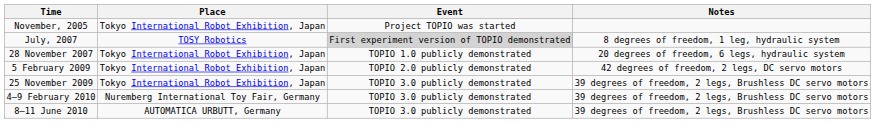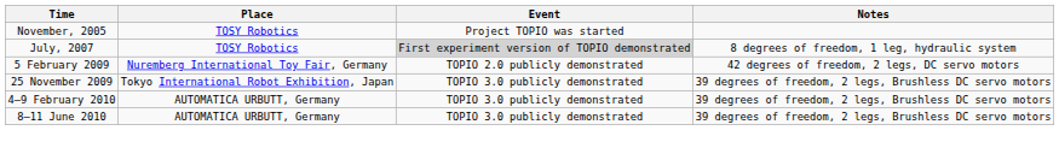 <table style="text-align:center;" class="wikitable">
 <tr>
 <th>Time</th>
 <th>Place</th>
 <th>Event</th>
 <th>Notes</th>
 </tr>
 <tr>
 <td>November, 2005</td>
-<td>Tokyo <a href='#'>International Robot Exhibition</a>, Japan</td>
+<td><a href='#'>TOSY Robotics</a></td>
 <td>Project TOPIO was started</td>
 <td></td>
 </tr>
 <tr>
 <td>July, 2007</td>
 <td><a href='#'>TOSY Robotics</a></td>
 <td style="background: lightgrey;">First experiment version of TOPIO demonstrated</td>
 <td>8 degrees of freedom, 1 leg, hydraulic system</td>
 </tr>
 <tr>
-<td>28 November 2007</td>
-<td>Tokyo <a href='#'>International Robot Exhibition</a>, Japan</td>
-<td>TOPIO 1.0 publicly demonstrated</td>
-<td>20 degrees of freedom, 6 legs, hydraulic system</td>
-</tr>
-<tr>
 <td>5 February 2009</td>
-<td>Tokyo <a href='#'>International Robot Exhibition</a>, Japan</td>
+<td><a href='#'>Nuremberg International Toy Fair</a>, Germany</td>
 <td>TOPIO 2.0 publicly demonstrated</td>
 <td>42 degrees of freedom, 2 legs, DC servo motors</td>
 </tr>
 <tr>
 <td>25 November 2009</td>
 <td>Tokyo <a href='#'>International Robot Exhibition</a>, Japan</td>
 <td>TOPIO 3.0 publicly demonstrated</td>
 <td>39 degrees of freedom, 2 legs, Brushless DC servo motors</td>
 </tr>
 <tr>
 <td>4–9 February 2010</td>
-<td>Nuremberg International Toy Fair, Germany</td>
+<td>AUTOMATICA URBUTT, Germany</td>
 <td>TOPIO 3.0 publicly demonstrated</td>
 <td>39 degrees of freedom, 2 legs, Brushless DC servo motors</td>
 </tr>
 <tr>
 <td>8–11 June 2010</td>
 <td>AUTOMATICA URBUTT, Germany</td>
 <td>TOPIO 3.0 publicly demonstrated</td>
 <td>39 degrees of freedom, 2 legs, Brushless DC servo motors</td>
 </tr>
 </table>
